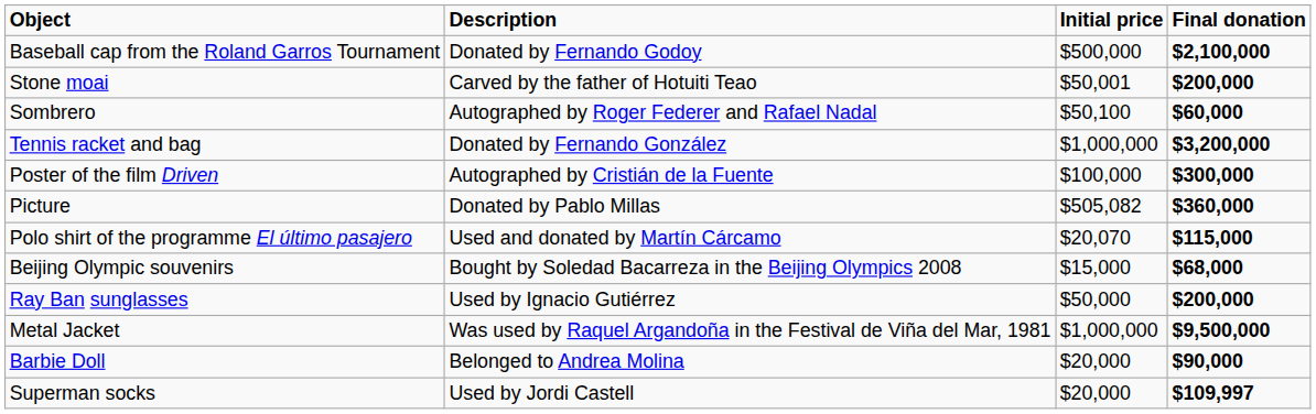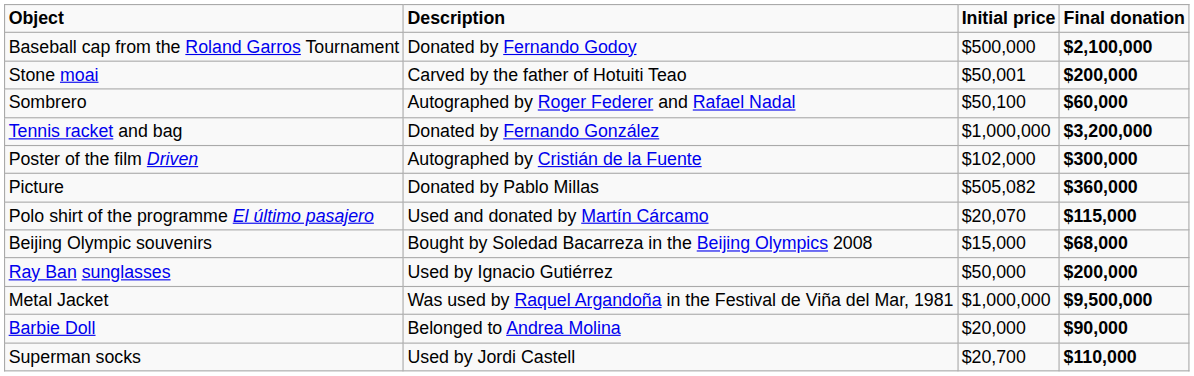 <table class="wikitable">
 <tr>
 <td><strong>Object</strong></td>
 <td><strong>Description</strong></td>
 <td><strong>Initial price</strong></td>
 <td><strong>Final donation</strong></td>
 </tr>
 <tr>
 <td>Baseball cap from the <a href='#'>Roland Garros</a> Tournament</td>
 <td>Donated by <a href='#'>Fernando Godoy</a></td>
 <td>$500,000</td>
 <td><strong>$2,100,000</strong></td>
 </tr>
 <tr>
 <td>Stone <a href='#'>moai</a></td>
 <td>Carved by the father of Hotuiti Teao</td>
 <td>$50,001</td>
 <td><strong>$200,000</strong></td>
 </tr>
 <tr>
 <td>Sombrero</td>
 <td>Autographed by <a href='#'>Roger Federer</a> and <a href='#'>Rafael Nadal</a></td>
 <td>$50,100</td>
 <td><strong>$60,000</strong></td>
 </tr>
 <tr>
 <td><a href='#'>Tennis racket</a> and bag</td>
 <td>Donated by <a href='#'>Fernando González</a></td>
 <td>$1,000,000</td>
 <td><strong>$3,200,000</strong></td>
 </tr>
 <tr>
 <td>Poster of the film <em><a href='#'>Driven</a></em></td>
 <td>Autographed by <a href='#'>Cristián de la Fuente</a></td>
-<td>$100,000</td>
+<td>$102,000</td>
 <td><strong>$300,000</strong></td>
 </tr>
 <tr>
 <td>Picture</td>
 <td>Donated by Pablo Millas</td>
 <td>$505,082</td>
 <td><strong>$360,000</strong></td>
 </tr>
 <tr>
 <td>Polo shirt of the programme <em><a href='#'>El último pasajero</a></em></td>
 <td>Used and donated by <a href='#'>Martín Cárcamo</a></td>
 <td>$20,070</td>
 <td><strong>$115,000</strong></td>
 </tr>
 <tr>
 <td>Beijing Olympic souvenirs</td>
 <td>Bought by Soledad Bacarreza in the <a href='#'>Beijing Olympics</a> 2008</td>
 <td>$15,000</td>
 <td><strong>$68,000</strong></td>
 </tr>
 <tr>
 <td><a href='#'>Ray Ban</a> <a href='#'>sunglasses</a></td>
 <td>Used by Ignacio Gutiérrez</td>
 <td>$50,000</td>
 <td><strong>$200,000</strong></td>
 </tr>
 <tr>
 <td>Metal Jacket</td>
 <td>Was used by <a href='#'>Raquel Argandoña</a> in the Festival de Viña del Mar, 1981</td>
 <td>$1,000,000</td>
 <td><strong>$9,500,000</strong></td>
 </tr>
 <tr>
 <td><a href='#'>Barbie Doll</a></td>
 <td>Belonged to <a href='#'>Andrea Molina</a></td>
 <td>$20,000</td>
 <td><strong>$90,000</strong></td>
 </tr>
 <tr>
 <td>Superman socks</td>
 <td>Used by Jordi Castell</td>
-<td>$20,000</td>
-<td><strong>$109,997</strong></td>
+<td>$20,700</td>
+<td><strong>$110,000</strong></td>
 </tr>
 </table>
